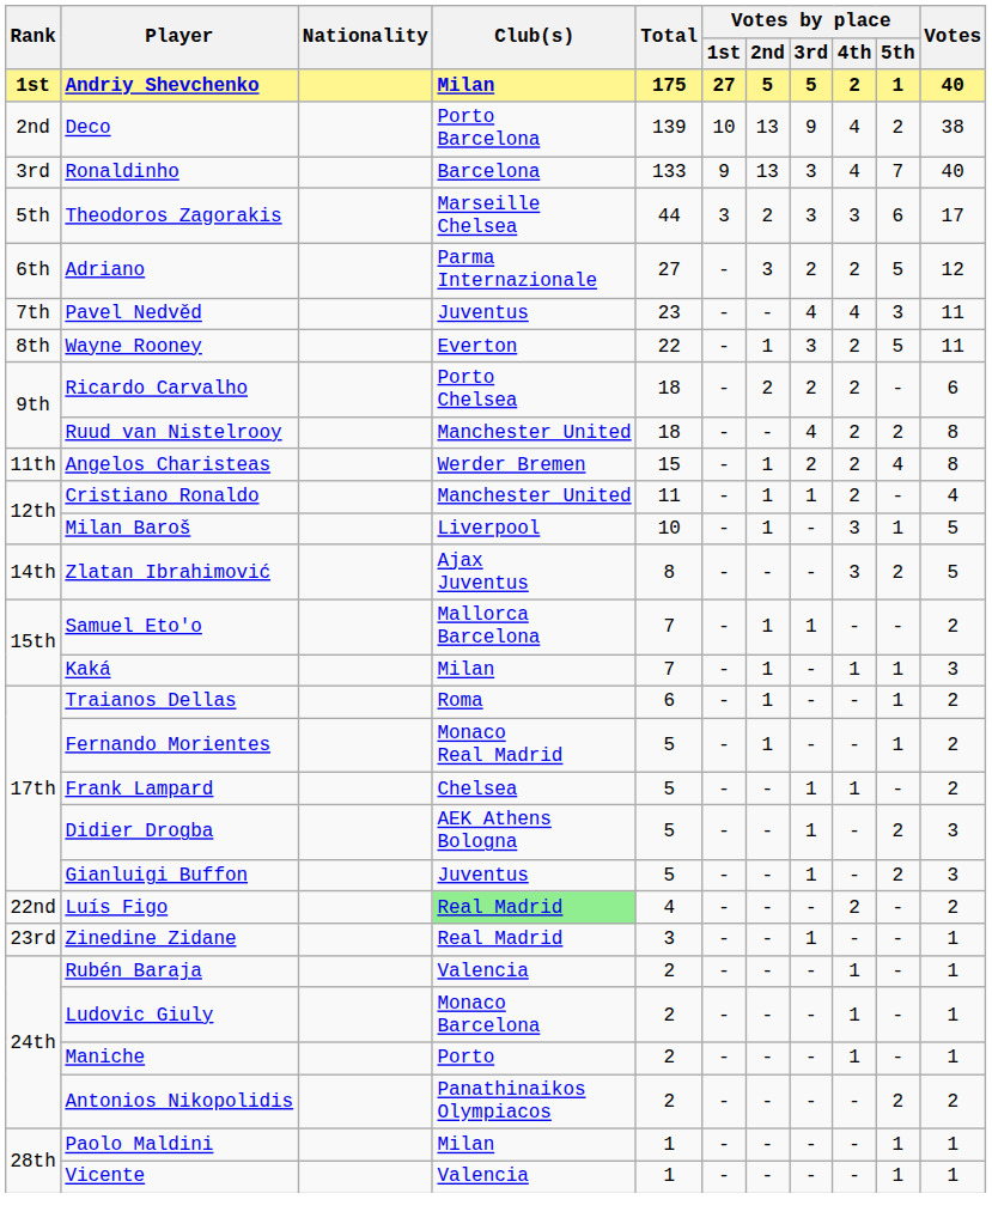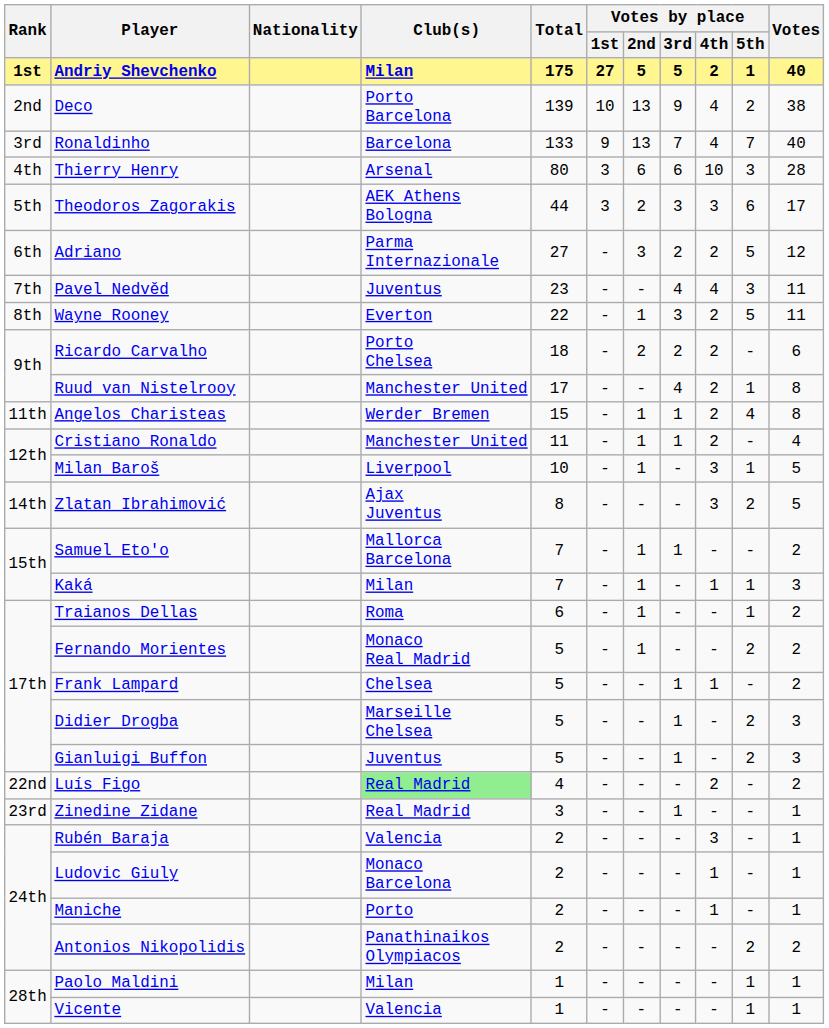 <table class="wikitable" style="font-size: 90%; text-align: center;">
 <tr>
 <th rowspan="2">Rank</th>
 <th rowspan="2">Player</th>
 <th rowspan="2">Nationality</th>
 <th rowspan="2">Club(s)</th>
 <th rowspan="2">Total</th>
 <th colspan="5">Votes by place</th>
 <th rowspan="2" style="width:33px;">Votes</th>
 </tr>
 <tr>
 <th>1st</th>
 <th>2nd</th>
 <th>3rd</th>
 <th>4th</th>
 <th>5th</th>
 </tr>
 <tr style="background-color: #FFF68F; font-weight: bold;">
 <td>1st</td>
 <td align="left"><a href='#'>Andriy Shevchenko</a></td>
 <td align="left"></td>
 <td align="left"> <a href='#'>Milan</a></td>
 <td>175</td>
 <td>27</td>
 <td>5</td>
 <td>5</td>
 <td>2</td>
 <td>1</td>
 <td>40</td>
 </tr>
 <tr>
 <td>2nd</td>
 <td align="left"><a href='#'>Deco</a></td>
 <td align="left"></td>
 <td align="left"> <a href='#'>Porto</a><br> <a href='#'>Barcelona</a></td>
 <td>139</td>
 <td>10</td>
 <td>13</td>
 <td>9</td>
 <td>4</td>
 <td>2</td>
 <td>38</td>
 </tr>
 <tr>
 <td>3rd</td>
 <td align="left"><a href='#'>Ronaldinho</a></td>
 <td align="left"></td>
 <td align="left"> <a href='#'>Barcelona</a></td>
 <td>133</td>
 <td>9</td>
 <td>13</td>
-<td>3</td>
+<td>7</td>
 <td>4</td>
 <td>7</td>
 <td>40</td>
 </tr>
 <tr>
+<td>4th</td>
+<td align="left"><a href='#'>Thierry Henry</a></td>
+<td align="left"></td>
+<td align="left"> <a href='#'>Arsenal</a></td>
+<td>80</td>
+<td>3</td>
+<td>6</td>
+<td>6</td>
+<td>10</td>
+<td>3</td>
+<td>28</td>
+</tr>
+<tr>
 <td>5th</td>
 <td align="left"><a href='#'>Theodoros Zagorakis</a></td>
 <td align="left"></td>
-<td align="left"> <a href='#'>Marseille</a><br> <a href='#'>Chelsea</a></td>
+<td align="left"> <a href='#'>AEK Athens</a><br> <a href='#'>Bologna</a></td>
 <td>44</td>
 <td>3</td>
 <td>2</td>
 <td>3</td>
 <td>3</td>
 <td>6</td>
 <td>17</td>
 </tr>
 <tr>
 <td>6th</td>
 <td align="left"><a href='#'>Adriano</a></td>
 <td align="left"></td>
 <td align="left"> <a href='#'>Parma</a><br> <a href='#'>Internazionale</a></td>
 <td>27</td>
 <td>-</td>
 <td>3</td>
 <td>2</td>
 <td>2</td>
 <td>5</td>
 <td>12</td>
 </tr>
 <tr>
 <td>7th</td>
 <td align="left"><a href='#'>Pavel Nedvěd</a></td>
 <td align="left"></td>
 <td align="left"> <a href='#'>Juventus</a></td>
 <td>23</td>
 <td>-</td>
 <td>-</td>
 <td>4</td>
 <td>4</td>
 <td>3</td>
 <td>11</td>
 </tr>
 <tr>
 <td>8th</td>
 <td align="left"><a href='#'>Wayne Rooney</a></td>
 <td align="left"></td>
 <td align="left"> <a href='#'>Everton</a><br></td>
 <td>22</td>
 <td>-</td>
 <td>1</td>
 <td>3</td>
 <td>2</td>
 <td>5</td>
 <td>11</td>
 </tr>
 <tr>
 <td rowspan="2">9th</td>
 <td align="left"><a href='#'>Ricardo Carvalho</a></td>
 <td align="left"></td>
 <td align="left"> <a href='#'>Porto</a><br> <a href='#'>Chelsea</a></td>
 <td>18</td>
 <td>-</td>
 <td>2</td>
 <td>2</td>
 <td>2</td>
 <td>-</td>
 <td>6</td>
 </tr>
 <tr>
 <td align="left"><a href='#'>Ruud van Nistelrooy</a></td>
 <td align="left"></td>
 <td align="left"> <a href='#'>Manchester United</a></td>
-<td>18</td>
+<td>17</td>
 <td>-</td>
 <td>-</td>
 <td>4</td>
 <td>2</td>
-<td>2</td>
+<td>1</td>
 <td>8</td>
 </tr>
 <tr>
 <td>11th</td>
 <td align="left"><a href='#'>Angelos Charisteas</a></td>
 <td align="left"></td>
 <td align="left"> <a href='#'>Werder Bremen</a></td>
 <td>15</td>
 <td>-</td>
 <td>1</td>
-<td>2</td>
+<td>1</td>
 <td>2</td>
 <td>4</td>
 <td>8</td>
 </tr>
 <tr>
 <td rowspan="2">12th</td>
 <td align="left"><a href='#'>Cristiano Ronaldo</a></td>
 <td align="left"></td>
 <td align="left"> <a href='#'>Manchester United</a></td>
 <td>11</td>
 <td>-</td>
 <td>1</td>
 <td>1</td>
 <td>2</td>
 <td>-</td>
 <td>4</td>
 </tr>
 <tr>
 <td align="left"><a href='#'>Milan Baroš</a></td>
 <td align="left"></td>
 <td align="left"> <a href='#'>Liverpool</a></td>
 <td>10</td>
 <td>-</td>
 <td>1</td>
 <td>-</td>
 <td>3</td>
 <td>1</td>
 <td>5</td>
 </tr>
 <tr>
 <td>14th</td>
 <td align="left"><a href='#'>Zlatan Ibrahimović</a></td>
 <td align="left"></td>
 <td align="left"> <a href='#'>Ajax</a><br> <a href='#'>Juventus</a></td>
 <td>8</td>
 <td>-</td>
 <td>-</td>
 <td>-</td>
 <td>3</td>
 <td>2</td>
 <td>5</td>
 </tr>
 <tr>
 <td rowspan="2">15th</td>
 <td align="left"><a href='#'>Samuel Eto'o</a></td>
 <td align="left"></td>
 <td align="left"> <a href='#'>Mallorca</a><br> <a href='#'>Barcelona</a></td>
 <td>7</td>
 <td>-</td>
 <td>1</td>
 <td>1</td>
 <td>-</td>
 <td>-</td>
 <td>2</td>
 </tr>
 <tr>
 <td align="left"><a href='#'>Kaká</a></td>
 <td align="left"></td>
 <td align="left"> <a href='#'>Milan</a></td>
 <td>7</td>
 <td>-</td>
 <td>1</td>
 <td>-</td>
 <td>1</td>
 <td>1</td>
 <td>3</td>
 </tr>
 <tr>
 <td rowspan="5">17th</td>
 <td align="left"><a href='#'>Traianos Dellas</a></td>
 <td align="left"></td>
 <td align="left"> <a href='#'>Roma</a></td>
 <td>6</td>
 <td>-</td>
 <td>1</td>
 <td>-</td>
 <td>-</td>
 <td>1</td>
 <td>2</td>
 </tr>
 <tr>
 <td align="left"><a href='#'>Fernando Morientes</a></td>
 <td align="left"></td>
 <td align="left"> <a href='#'>Monaco</a><br> <a href='#'>Real Madrid</a></td>
 <td>5</td>
 <td>-</td>
 <td>1</td>
 <td>-</td>
 <td>-</td>
-<td>1</td>
+<td>2</td>
 <td>2</td>
 </tr>
 <tr>
 <td align="left"><a href='#'>Frank Lampard</a></td>
 <td align="left"></td>
 <td align="left"> <a href='#'>Chelsea</a></td>
 <td>5</td>
 <td>-</td>
 <td>-</td>
 <td>1</td>
 <td>1</td>
 <td>-</td>
 <td>2</td>
 </tr>
 <tr>
 <td align="left"><a href='#'>Didier Drogba</a></td>
 <td align="left"></td>
-<td align="left"> <a href='#'>AEK Athens</a><br> <a href='#'>Bologna</a></td>
+<td align="left"> <a href='#'>Marseille</a><br> <a href='#'>Chelsea</a></td>
 <td>5</td>
 <td>-</td>
 <td>-</td>
 <td>1</td>
 <td>-</td>
 <td>2</td>
 <td>3</td>
 </tr>
 <tr>
 <td align="left"><a href='#'>Gianluigi Buffon</a></td>
 <td align="left"></td>
 <td align="left"> <a href='#'>Juventus</a></td>
 <td>5</td>
 <td>-</td>
 <td>-</td>
 <td>1</td>
 <td>-</td>
 <td>2</td>
 <td>3</td>
 </tr>
 <tr>
 <td>22nd</td>
 <td align="left"><a href='#'>Luís Figo</a></td>
 <td align="left"></td>
 <td align="left" style="background: lightgreen;"> <a href='#'>Real Madrid</a></td>
 <td>4</td>
 <td>-</td>
 <td>-</td>
 <td>-</td>
 <td>2</td>
 <td>-</td>
 <td>2</td>
 </tr>
 <tr>
 <td>23rd</td>
 <td align="left"><a href='#'>Zinedine Zidane</a></td>
 <td align="left"></td>
 <td align="left"> <a href='#'>Real Madrid</a></td>
 <td>3</td>
 <td>-</td>
 <td>-</td>
 <td>1</td>
 <td>-</td>
 <td>-</td>
 <td>1</td>
 </tr>
 <tr>
 <td rowspan="4">24th</td>
 <td align="left"><a href='#'>Rubén Baraja</a></td>
 <td align="left"></td>
 <td align="left"> <a href='#'>Valencia</a></td>
 <td>2</td>
 <td>-</td>
 <td>-</td>
 <td>-</td>
-<td>1</td>
+<td>3</td>
 <td>-</td>
 <td>1</td>
 </tr>
 <tr>
 <td align="left"><a href='#'>Ludovic Giuly</a></td>
 <td align="left"></td>
 <td align="left"> <a href='#'>Monaco</a><br> <a href='#'>Barcelona</a></td>
 <td>2</td>
 <td>-</td>
 <td>-</td>
 <td>-</td>
 <td>1</td>
 <td>-</td>
 <td>1</td>
 </tr>
 <tr>
 <td align="left"><a href='#'>Maniche</a></td>
 <td align="left"></td>
 <td align="left"> <a href='#'>Porto</a></td>
 <td>2</td>
 <td>-</td>
 <td>-</td>
 <td>-</td>
 <td>1</td>
 <td>-</td>
 <td>1</td>
 </tr>
 <tr>
 <td align="left"><a href='#'>Antonios Nikopolidis</a></td>
 <td align="left"></td>
 <td align="left"> <a href='#'>Panathinaikos</a><br> <a href='#'>Olympiacos</a></td>
 <td>2</td>
 <td>-</td>
 <td>-</td>
 <td>-</td>
 <td>-</td>
 <td>2</td>
 <td>2</td>
 </tr>
 <tr>
 <td rowspan="2">28th</td>
 <td align="left"><a href='#'>Paolo Maldini</a></td>
 <td align="left"></td>
 <td align="left"> <a href='#'>Milan</a></td>
 <td>1</td>
 <td>-</td>
 <td>-</td>
 <td>-</td>
 <td>-</td>
 <td>1</td>
 <td>1</td>
 </tr>
 <tr>
 <td align="left"><a href='#'>Vicente</a></td>
 <td align="left"></td>
 <td align="left"> <a href='#'>Valencia</a></td>
 <td>1</td>
 <td>-</td>
 <td>-</td>
 <td>-</td>
 <td>-</td>
 <td>1</td>
 <td>1</td>
 </tr>
 </table>
